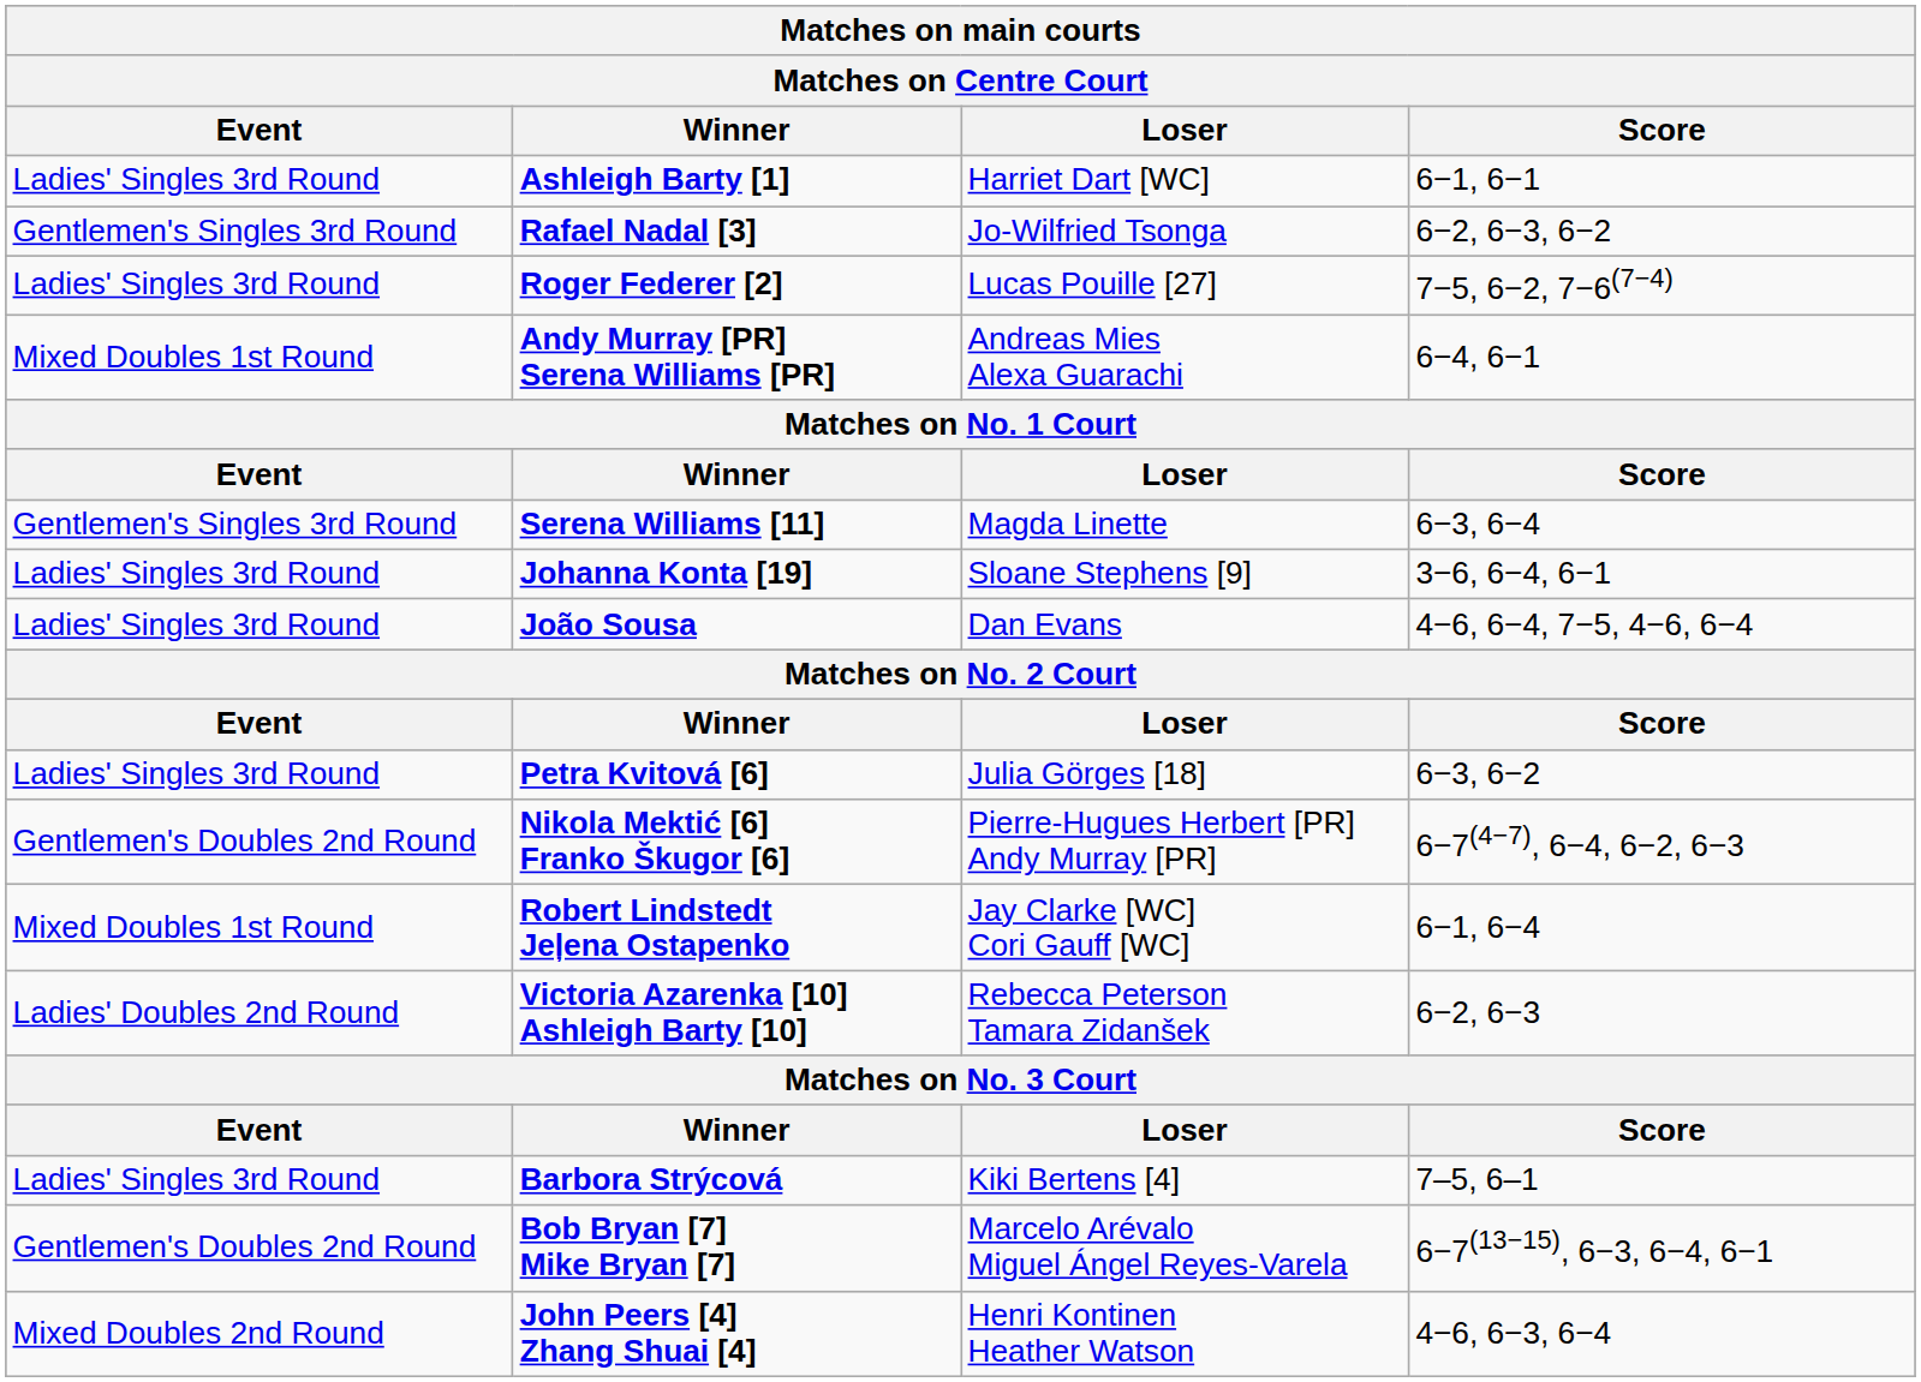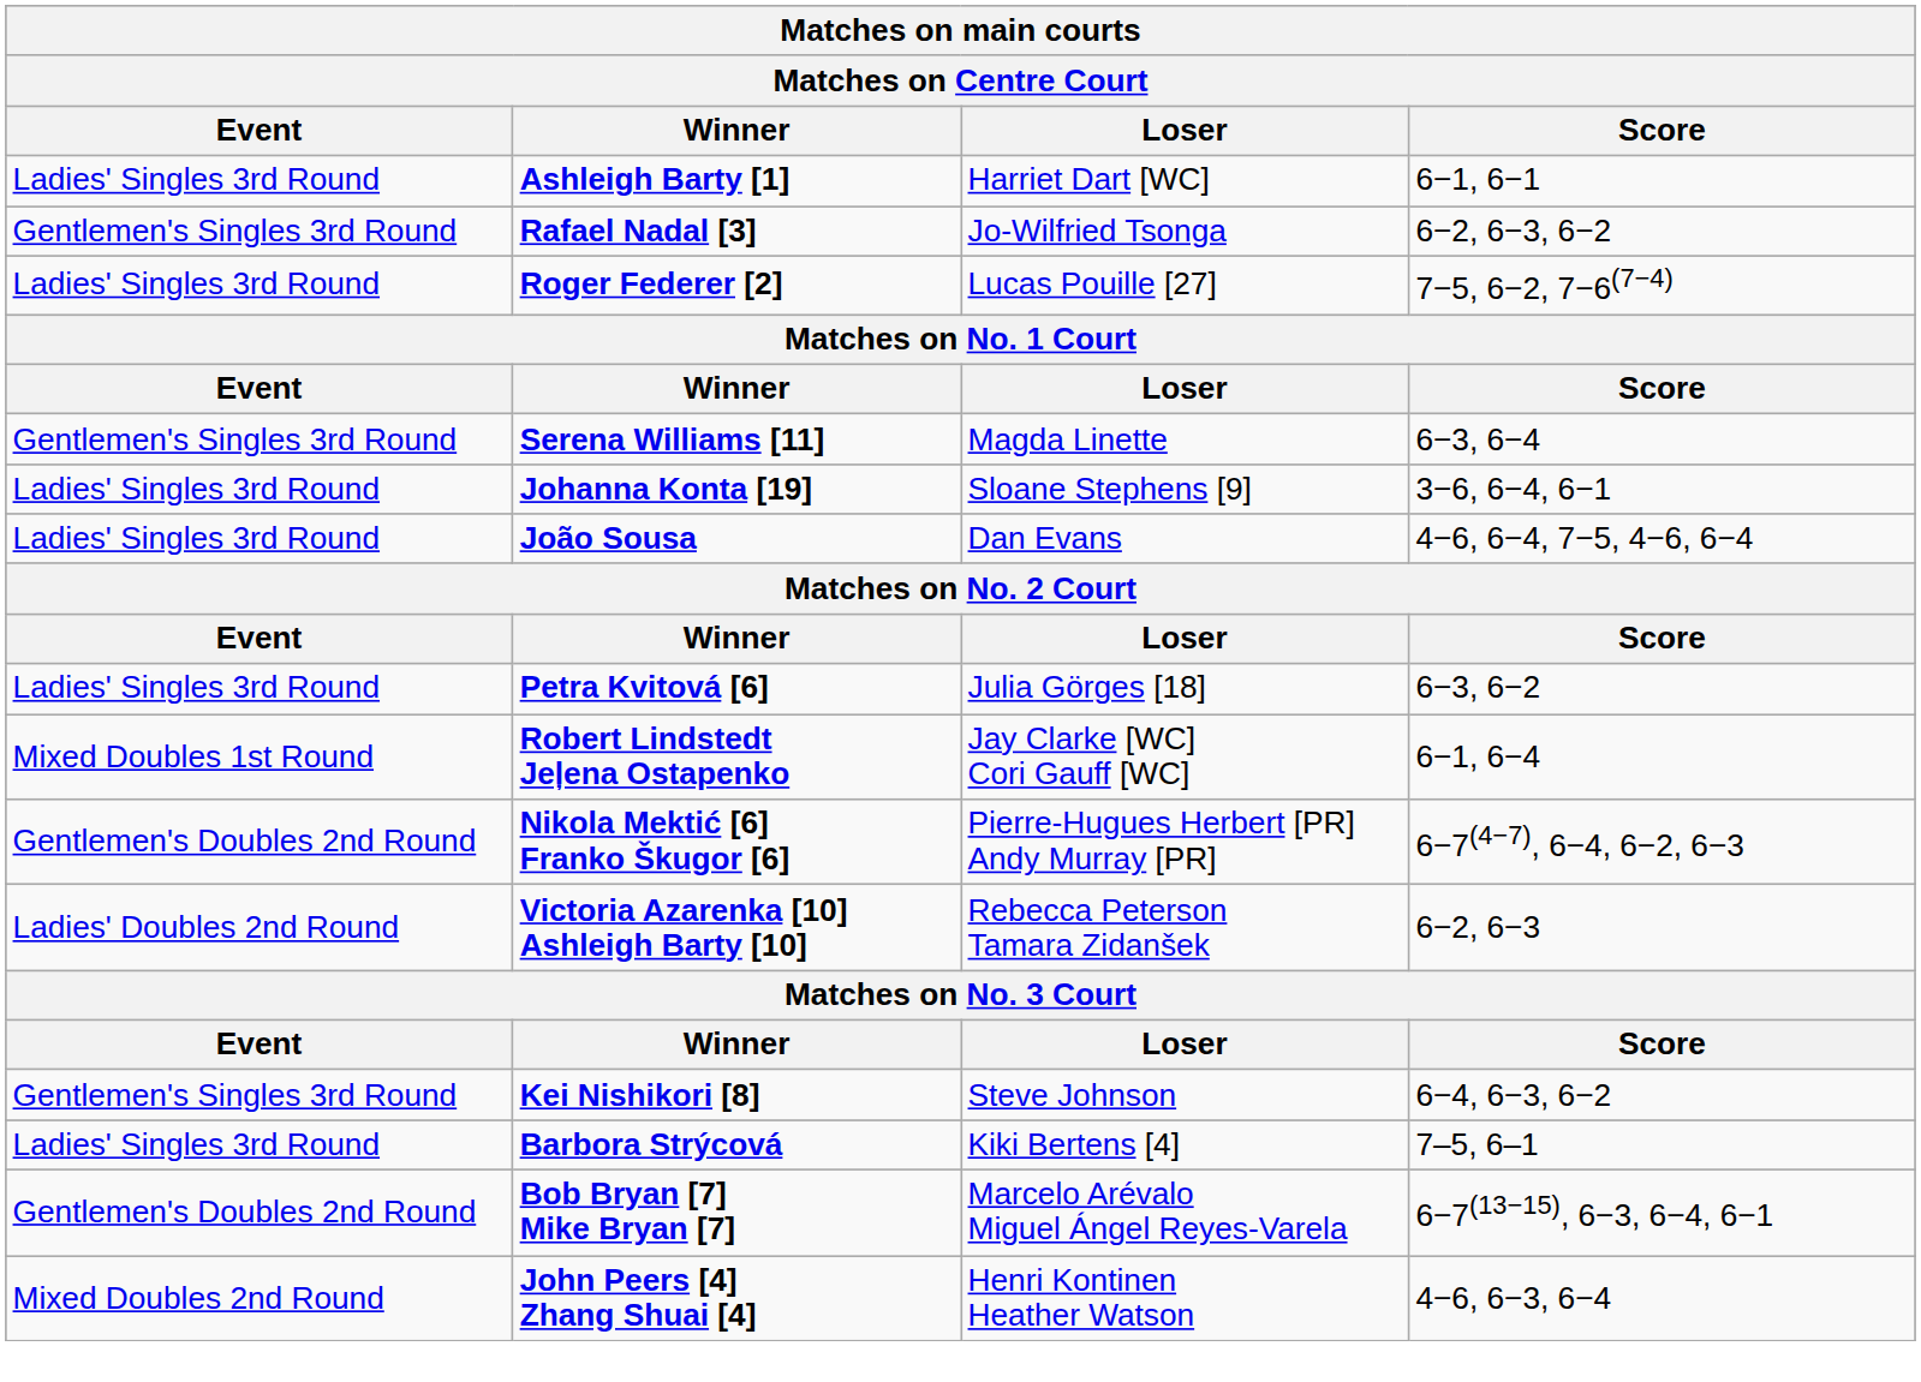 <table class="wikitable collapsible uncollapsed" style="margin:auto;">
 <tr>
 <th colspan="4" style="white-space:nowrap;">Matches on main courts</th>
 </tr>
 <tr>
 <th colspan="4">Matches on <a href='#'>Centre Court</a></th>
 </tr>
 <tr>
 <th width=250>Event</th>
 <th width=220>Winner</th>
 <th width=220>Loser</th>
 <th width=250>Score</th>
 </tr>
 <tr>
 <td><a href='#'>Ladies' Singles 3rd Round</a></td>
 <td> <strong><a href='#'>Ashleigh Barty</a> [1]</strong></td>
 <td> <a href='#'>Harriet Dart</a> [WC]</td>
 <td>6−1, 6−1</td>
 </tr>
 <tr>
 <td><a href='#'>Gentlemen's Singles 3rd Round</a></td>
 <td> <strong><a href='#'>Rafael Nadal</a> [3]</strong></td>
 <td> <a href='#'>Jo-Wilfried Tsonga</a></td>
 <td>6−2, 6−3, 6−2</td>
 </tr>
 <tr>
 <td><a href='#'>Ladies' Singles 3rd Round</a></td>
 <td> <strong><a href='#'>Roger Federer</a> [2]</strong></td>
 <td> <a href='#'>Lucas Pouille</a> [27]</td>
 <td>7−5, 6−2, 7−6<sup>(7−4)</sup></td>
-</tr>
-<tr>
-<td><a href='#'>Mixed Doubles 1st Round</a></td>
-<td> <strong><a href='#'>Andy Murray</a> [PR]</strong> <br>  <strong><a href='#'>Serena Williams</a> [PR]</strong></td>
-<td> <a href='#'>Andreas Mies</a> <br>  <a href='#'>Alexa Guarachi</a></td>
-<td>6−4, 6−1</td>
 </tr>
 <tr>
 <th colspan="4">Matches on <a href='#'>No. 1 Court</a></th>
 </tr>
 <tr>
 <th width=220>Event</th>
 <th width=220>Winner</th>
 <th width=220>Loser</th>
 <th width=250>Score</th>
 </tr>
 <tr>
 <td><a href='#'>Gentlemen's Singles 3rd Round</a></td>
 <td> <strong><a href='#'>Serena Williams</a> [11]</strong></td>
 <td> <a href='#'>Magda Linette</a></td>
 <td>6−3, 6−4</td>
 </tr>
 <tr>
 <td><a href='#'>Ladies' Singles 3rd Round</a></td>
 <td> <strong><a href='#'>Johanna Konta</a> [19]</strong></td>
 <td> <a href='#'>Sloane Stephens</a> [9]</td>
 <td>3−6, 6−4, 6−1</td>
 </tr>
 <tr>
 <td><a href='#'>Ladies' Singles 3rd Round</a></td>
 <td> <strong><a href='#'>João Sousa</a></strong></td>
 <td> <a href='#'>Dan Evans</a></td>
 <td>4−6, 6−4, 7−5, 4−6, 6−4</td>
 </tr>
 <tr>
 <th colspan="4">Matches on <a href='#'>No. 2 Court</a></th>
 </tr>
 <tr>
 <th width=220>Event</th>
 <th width=220>Winner</th>
 <th width=220>Loser</th>
 <th width=250>Score</th>
 </tr>
 <tr>
 <td><a href='#'>Ladies' Singles 3rd Round</a></td>
 <td> <strong><a href='#'>Petra Kvitová</a> [6]</strong></td>
 <td> <a href='#'>Julia Görges</a> [18]</td>
 <td>6−3, 6−2</td>
 </tr>
 <tr>
+<td><a href='#'>Mixed Doubles 1st Round</a></td>
+<td> <strong><a href='#'>Robert Lindstedt</a></strong> <br>  <strong><a href='#'>Jeļena Ostapenko</a></strong></td>
+<td> <a href='#'>Jay Clarke</a> [WC] <br>  <a href='#'>Cori Gauff</a> [WC]</td>
+<td>6−1, 6−4</td>
+</tr>
+<tr>
 <td><a href='#'>Gentlemen's Doubles 2nd Round</a></td>
 <td> <strong><a href='#'>Nikola Mektić</a> [6]</strong><br>  <strong><a href='#'>Franko Škugor</a> [6]</strong></td>
 <td> <a href='#'>Pierre-Hugues Herbert</a> [PR] <br>  <a href='#'>Andy Murray</a> [PR]</td>
 <td>6−7<sup>(4−7)</sup>, 6−4, 6−2, 6−3</td>
-</tr>
-<tr>
-<td><a href='#'>Mixed Doubles 1st Round</a></td>
-<td> <strong><a href='#'>Robert Lindstedt</a></strong> <br>  <strong><a href='#'>Jeļena Ostapenko</a></strong></td>
-<td> <a href='#'>Jay Clarke</a> [WC] <br>  <a href='#'>Cori Gauff</a> [WC]</td>
-<td>6−1, 6−4</td>
 </tr>
 <tr>
 <td><a href='#'>Ladies' Doubles 2nd Round</a></td>
 <td> <strong><a href='#'>Victoria Azarenka</a> [10]</strong> <br>  <strong><a href='#'>Ashleigh Barty</a> [10]</strong></td>
 <td> <a href='#'>Rebecca Peterson</a> <br>  <a href='#'>Tamara Zidanšek</a></td>
 <td>6−2, 6−3</td>
 </tr>
 <tr>
 <th colspan="4">Matches on <a href='#'>No. 3 Court</a></th>
 </tr>
 <tr>
 <th width=220>Event</th>
 <th width=220>Winner</th>
 <th width=220>Loser</th>
 <th width=250>Score</th>
+</tr>
+<tr>
+<td><a href='#'>Gentlemen's Singles 3rd Round</a></td>
+<td> <strong><a href='#'>Kei Nishikori</a> [8]</strong></td>
+<td> <a href='#'>Steve Johnson</a></td>
+<td>6−4, 6−3, 6−2</td>
 </tr>
 <tr>
 <td><a href='#'>Ladies' Singles 3rd Round</a></td>
 <td> <strong><a href='#'>Barbora Strýcová</a></strong></td>
 <td> <a href='#'>Kiki Bertens</a> [4]</td>
 <td>7–5, 6–1</td>
 </tr>
 <tr>
 <td><a href='#'>Gentlemen's Doubles 2nd Round</a></td>
 <td> <strong><a href='#'>Bob Bryan</a> [7]</strong> <br>  <strong><a href='#'>Mike Bryan</a> [7]</strong></td>
 <td> <a href='#'>Marcelo Arévalo</a> <br>  <a href='#'>Miguel Ángel Reyes-Varela</a></td>
 <td>6−7<sup>(13−15)</sup>, 6−3, 6−4, 6−1</td>
 </tr>
 <tr>
 <td><a href='#'>Mixed Doubles 2nd Round</a></td>
 <td> <strong><a href='#'>John Peers</a> [4]</strong> <br>  <strong><a href='#'>Zhang Shuai</a> [4]</strong></td>
 <td> <a href='#'>Henri Kontinen</a> <br>  <a href='#'>Heather Watson</a></td>
 <td>4−6, 6−3, 6−4</td>
 </tr>
 </table>
